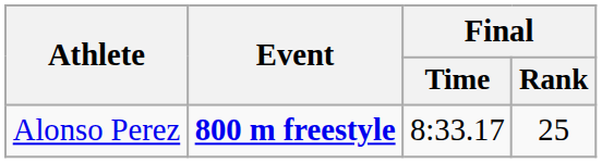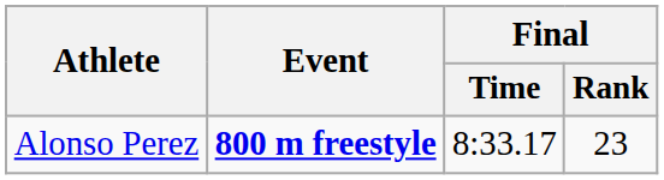 <table class=wikitable style="font-size:90%">
 <tr>
 <th rowspan=2>Athlete</th>
 <th rowspan=2>Event</th>
 <th colspan="2">Final</th>
 </tr>
 <tr style="font-size:95%">
 <th>Time</th>
 <th>Rank</th>
 </tr>
 <tr align=center>
 <td align=left><a href='#'>Alonso Perez</a></td>
 <td align=left><strong><a href='#'>800 m freestyle</a></strong></td>
 <td>8:33.17</td>
-<td>25</td>
+<td>23</td>
 </tr>
 </table>
